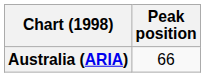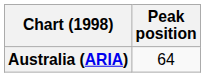 <table class="wikitable plainrowheaders">
 <tr>
 <th align="left">Chart (1998)</th>
 <th align="left">Peak<br>position</th>
 </tr>
 <tr>
 <th scope="row">Australia (<a href='#'>ARIA</a>)</th>
-<td style="text-align:center;">66</td>
+<td style="text-align:center;">64</td>
 </tr>
 </table>
